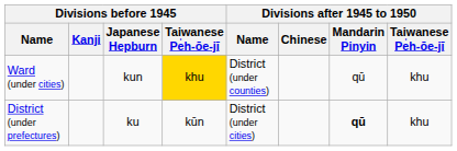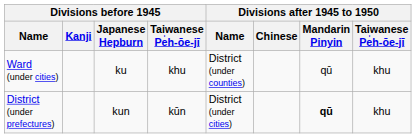 <table class=wikitable>
 <tr>
 <th colspan=4>Divisions before 1945</th>
 <th colspan=4>Divisions after 1945 to 1950</th>
 </tr>
 <tr>
 <th>Name</th>
 <th><a href='#'>Kanji</a></th>
 <th>Japanese<br><a href='#'>Hepburn</a></th>
 <th>Taiwanese<br><a href='#'>Pe̍h-ōe-jī</a></th>
 <th>Name</th>
 <th>Chinese</th>
 <th>Mandarin<br><a href='#'>Pinyin</a></th>
 <th>Taiwanese<br><a href='#'>Pe̍h-ōe-jī</a></th>
 </tr>
 <tr>
 <td><a href='#'>Ward</a> <small>(under <a href='#'>cities</a>)</small></td>
 <td align=center><span></span></td>
-<td align=center>kun</td>
-<td align=center style="background: gold;">khu</td>
+<td align=center>ku</td>
+<td align=center>khu</td>
 <td>District <small>(under <a href='#'>counties</a>)</small></td>
 <td align=center><span></span></td>
 <td align=center>qū</td>
 <td align=center>khu</td>
 </tr>
 <tr>
 <td><a href='#'>District</a> <small>(under <a href='#'>prefectures</a>)</small></td>
 <td align=center><span></span></td>
-<td align=center>ku</td>
+<td align=center>kun</td>
 <td align=center>kūn</td>
 <td>District <small>(under <a href='#'>cities</a>)</small></td>
 <td align=center><span></span></td>
 <td align=center><strong>qū</strong></td>
 <td align=center>khu</td>
 </tr>
 </table>
